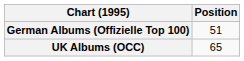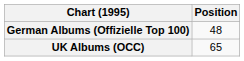 <table class="wikitable sortable plainrowheaders" style="text-align:center">
 <tr>
 <th scope="col">Chart (1995)</th>
 <th scope="col">Position</th>
 </tr>
 <tr>
 <th scope="row">German Albums (Offizielle Top 100)</th>
-<td>51</td>
+<td>48</td>
 </tr>
 <tr>
 <th scope="row">UK Albums (OCC)</th>
 <td>65</td>
 </tr>
 </table>
